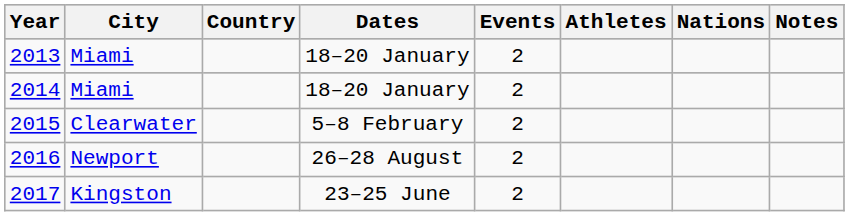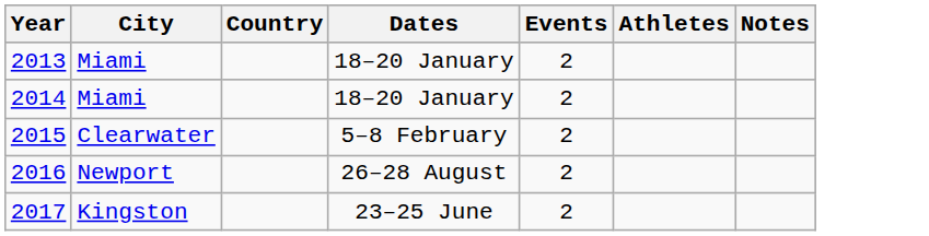 <table class="wikitable">
 <tr>
 <th>Year</th>
 <th>City</th>
 <th>Country</th>
 <th>Dates</th>
 <th>Events</th>
 <th>Athletes</th>
-<th>Nations</th>
 <th>Notes</th>
 </tr>
 <tr>
 <td><a href='#'>2013</a></td>
 <td><a href='#'>Miami</a></td>
 <td></td>
 <td align=center>18–20 January</td>
 <td align=center>2</td>
-<td align=center></td>
 <td align=center></td>
 <td></td>
 </tr>
 <tr>
 <td><a href='#'>2014</a></td>
 <td><a href='#'>Miami</a></td>
 <td></td>
 <td align=center>18–20 January</td>
 <td align=center>2</td>
 <td align=center></td>
-<td align=center></td>
 <td></td>
 </tr>
 <tr>
 <td><a href='#'>2015</a></td>
 <td><a href='#'>Clearwater</a></td>
 <td></td>
 <td align=center>5–8 February</td>
 <td align=center>2</td>
-<td align=center></td>
 <td align=center></td>
 <td></td>
 </tr>
 <tr>
 <td><a href='#'>2016</a></td>
 <td><a href='#'>Newport</a></td>
 <td></td>
 <td align=center>26–28 August</td>
 <td align=center>2</td>
 <td align=center></td>
-<td align=center></td>
 <td></td>
 </tr>
 <tr>
 <td><a href='#'>2017</a></td>
 <td><a href='#'>Kingston</a></td>
 <td></td>
 <td align=center>23–25 June</td>
 <td align=center>2</td>
 <td align=center></td>
-<td align=center></td>
 <td></td>
 </tr>
 </table>
